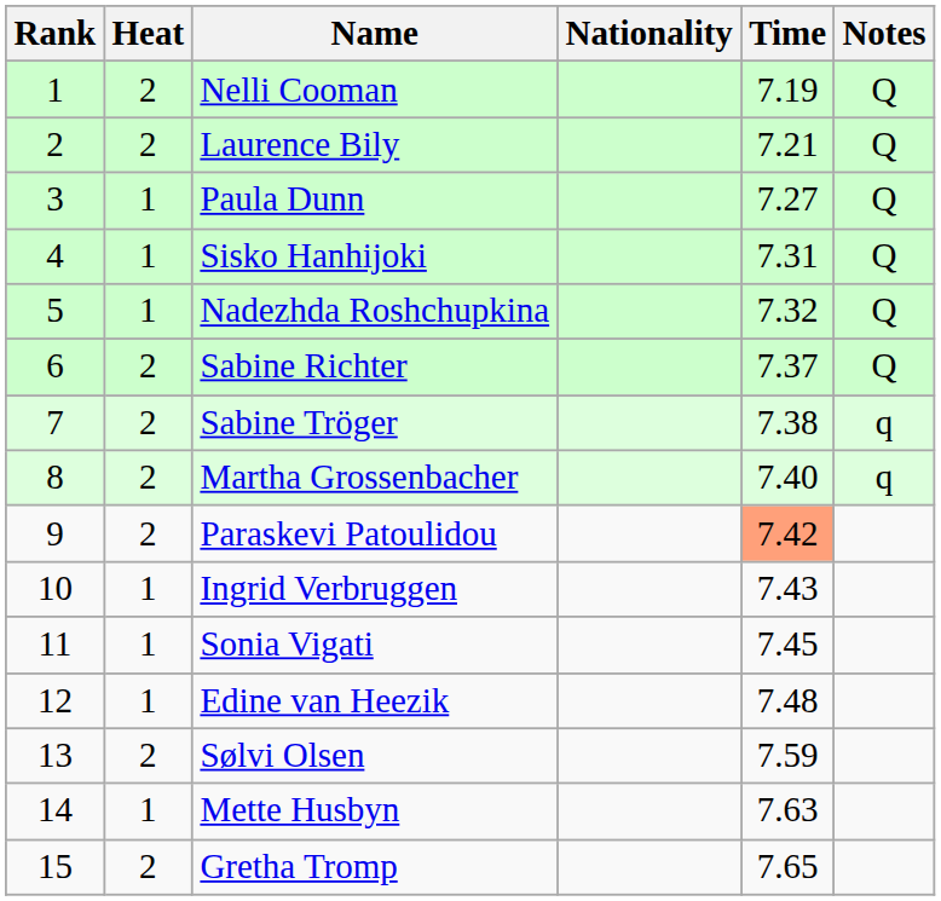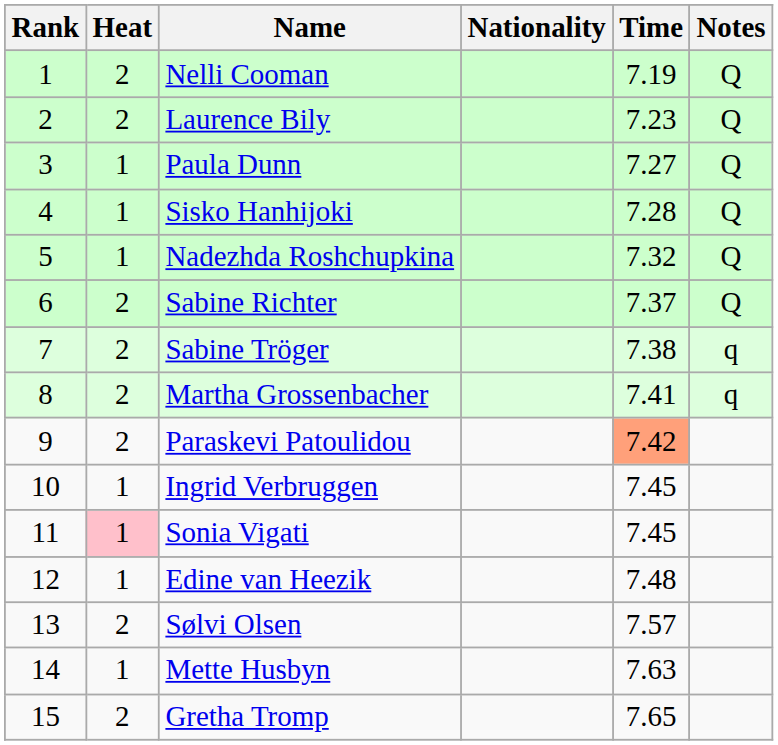 <table class="wikitable sortable" style="text-align:center">
 <tr>
 <th>Rank</th>
 <th>Heat</th>
 <th>Name</th>
 <th>Nationality</th>
 <th>Time</th>
 <th>Notes</th>
 </tr>
 <tr bgcolor=ccffcc>
 <td>1</td>
 <td>2</td>
 <td align="left"><a href='#'>Nelli Cooman</a></td>
 <td align=left></td>
 <td>7.19</td>
 <td>Q</td>
 </tr>
 <tr bgcolor=ccffcc>
 <td>2</td>
 <td>2</td>
 <td align="left"><a href='#'>Laurence Bily</a></td>
 <td align=left></td>
-<td>7.21</td>
+<td>7.23</td>
 <td>Q</td>
 </tr>
 <tr bgcolor=ccffcc>
 <td>3</td>
 <td>1</td>
 <td align="left"><a href='#'>Paula Dunn</a></td>
 <td align=left></td>
 <td>7.27</td>
 <td>Q</td>
 </tr>
 <tr bgcolor=ccffcc>
 <td>4</td>
 <td>1</td>
 <td align="left"><a href='#'>Sisko Hanhijoki</a></td>
 <td align=left></td>
-<td>7.31</td>
+<td>7.28</td>
 <td>Q</td>
 </tr>
 <tr bgcolor=ccffcc>
 <td>5</td>
 <td>1</td>
 <td align="left"><a href='#'>Nadezhda Roshchupkina</a></td>
 <td align=left></td>
 <td>7.32</td>
 <td>Q</td>
 </tr>
 <tr bgcolor=ccffcc>
 <td>6</td>
 <td>2</td>
 <td align="left"><a href='#'>Sabine Richter</a></td>
 <td align=left></td>
 <td>7.37</td>
 <td>Q</td>
 </tr>
 <tr bgcolor=ddffdd>
 <td>7</td>
 <td>2</td>
 <td align="left"><a href='#'>Sabine Tröger</a></td>
 <td align=left></td>
 <td>7.38</td>
 <td>q</td>
 </tr>
 <tr bgcolor=ddffdd>
 <td>8</td>
 <td>2</td>
 <td align="left"><a href='#'>Martha Grossenbacher</a></td>
 <td align=left></td>
-<td>7.40</td>
+<td>7.41</td>
 <td>q</td>
 </tr>
 <tr>
 <td>9</td>
 <td>2</td>
 <td align="left"><a href='#'>Paraskevi Patoulidou</a></td>
 <td align=left></td>
 <td style="background: lightsalmon;">7.42</td>
 <td></td>
 </tr>
 <tr>
 <td>10</td>
 <td>1</td>
 <td align="left"><a href='#'>Ingrid Verbruggen</a></td>
 <td align=left></td>
-<td>7.43</td>
+<td>7.45</td>
 <td></td>
 </tr>
 <tr>
 <td>11</td>
-<td>1</td>
+<td style="background: pink;">1</td>
 <td align="left"><a href='#'>Sonia Vigati</a></td>
 <td align=left></td>
 <td>7.45</td>
 <td></td>
 </tr>
 <tr>
 <td>12</td>
 <td>1</td>
 <td align="left"><a href='#'>Edine van Heezik</a></td>
 <td align=left></td>
 <td>7.48</td>
 <td></td>
 </tr>
 <tr>
 <td>13</td>
 <td>2</td>
 <td align="left"><a href='#'>Sølvi Olsen</a></td>
 <td align=left></td>
-<td>7.59</td>
+<td>7.57</td>
 <td></td>
 </tr>
 <tr>
 <td>14</td>
 <td>1</td>
 <td align="left"><a href='#'>Mette Husbyn</a></td>
 <td align=left></td>
 <td>7.63</td>
 <td></td>
 </tr>
 <tr>
 <td>15</td>
 <td>2</td>
 <td align="left"><a href='#'>Gretha Tromp</a></td>
 <td align=left></td>
 <td>7.65</td>
 <td></td>
 </tr>
 </table>
